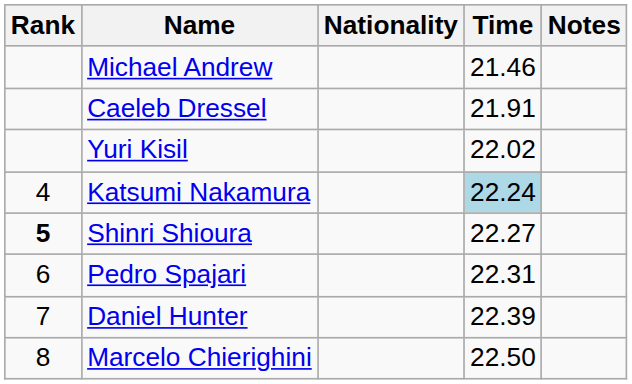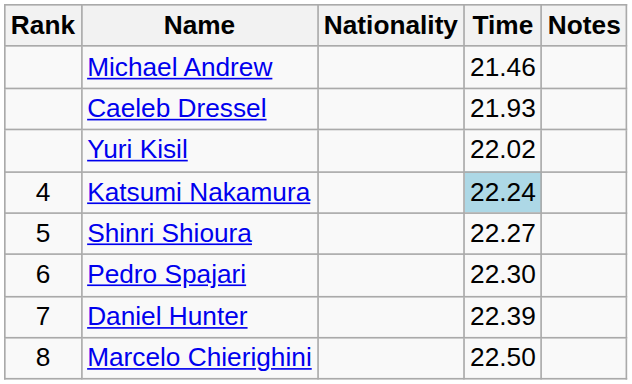 <table class="wikitable sortable" style="text-align:center">
 <tr>
 <th>Rank</th>
 <th>Name</th>
 <th>Nationality</th>
 <th>Time</th>
 <th>Notes</th>
 </tr>
 <tr>
 <td></td>
 <td align=left><a href='#'>Michael Andrew</a></td>
 <td align=left></td>
 <td>21.46</td>
 <td></td>
 </tr>
 <tr>
 <td></td>
 <td align=left><a href='#'>Caeleb Dressel</a></td>
 <td align=left></td>
-<td>21.91</td>
+<td>21.93</td>
 <td></td>
 </tr>
 <tr>
 <td></td>
 <td align=left><a href='#'>Yuri Kisil</a></td>
 <td align=left></td>
 <td>22.02</td>
 <td></td>
 </tr>
 <tr>
 <td>4</td>
 <td align=left><a href='#'>Katsumi Nakamura</a></td>
 <td align=left></td>
 <td style="background: lightblue;">22.24</td>
 <td></td>
 </tr>
 <tr>
-<td><strong>5</strong></td>
+<td>5</td>
 <td align=left><a href='#'>Shinri Shioura</a></td>
 <td align=left></td>
 <td>22.27</td>
 <td></td>
 </tr>
 <tr>
 <td>6</td>
 <td align=left><a href='#'>Pedro Spajari</a></td>
 <td align=left></td>
-<td>22.31</td>
+<td>22.30</td>
 <td></td>
 </tr>
 <tr>
 <td>7</td>
 <td align=left><a href='#'>Daniel Hunter</a></td>
 <td align=left></td>
 <td>22.39</td>
 <td></td>
 </tr>
 <tr>
 <td>8</td>
 <td align=left><a href='#'>Marcelo Chierighini</a></td>
 <td align=left></td>
 <td>22.50</td>
 <td></td>
 </tr>
 </table>
